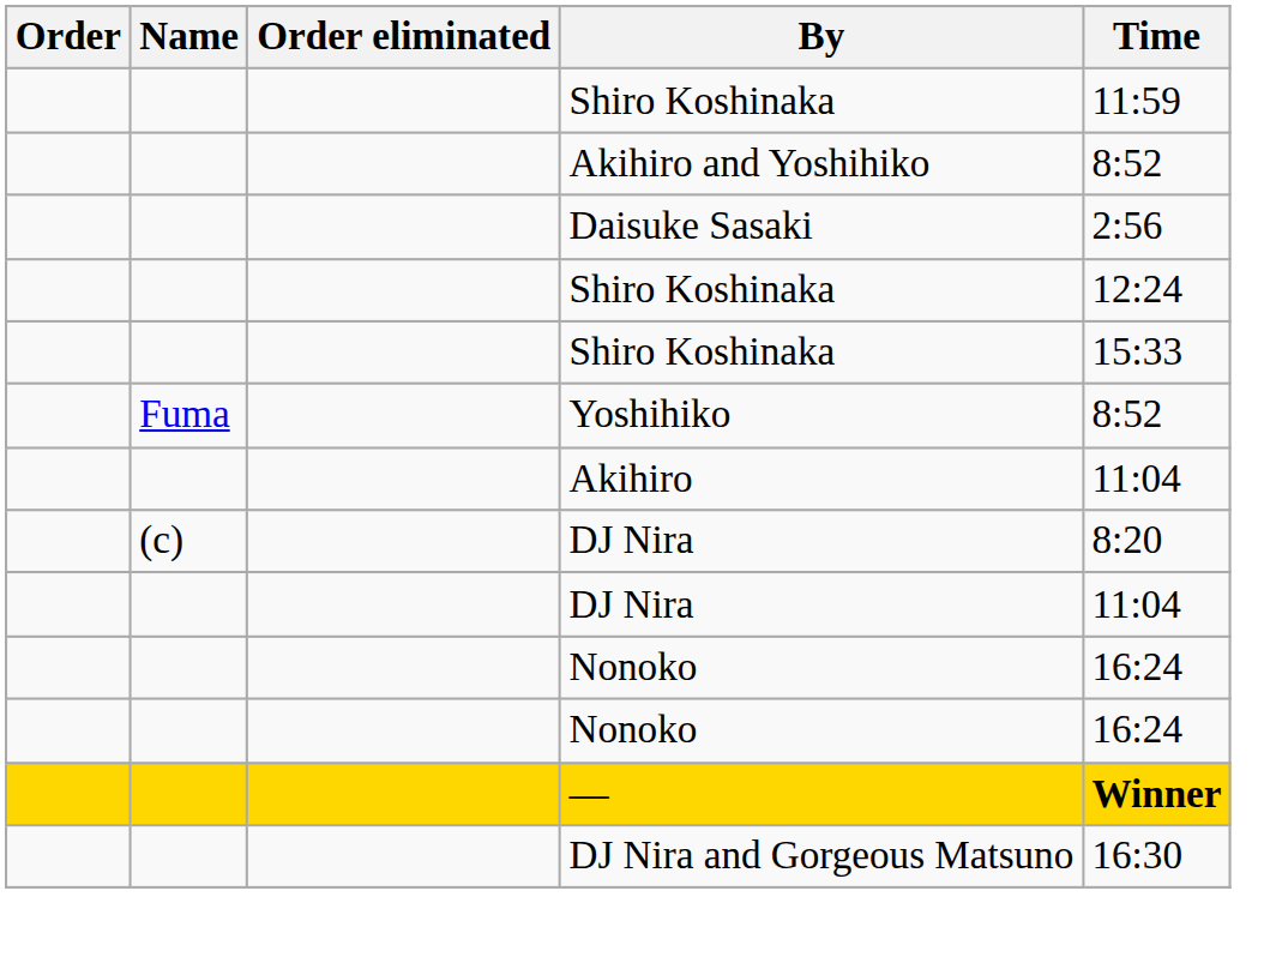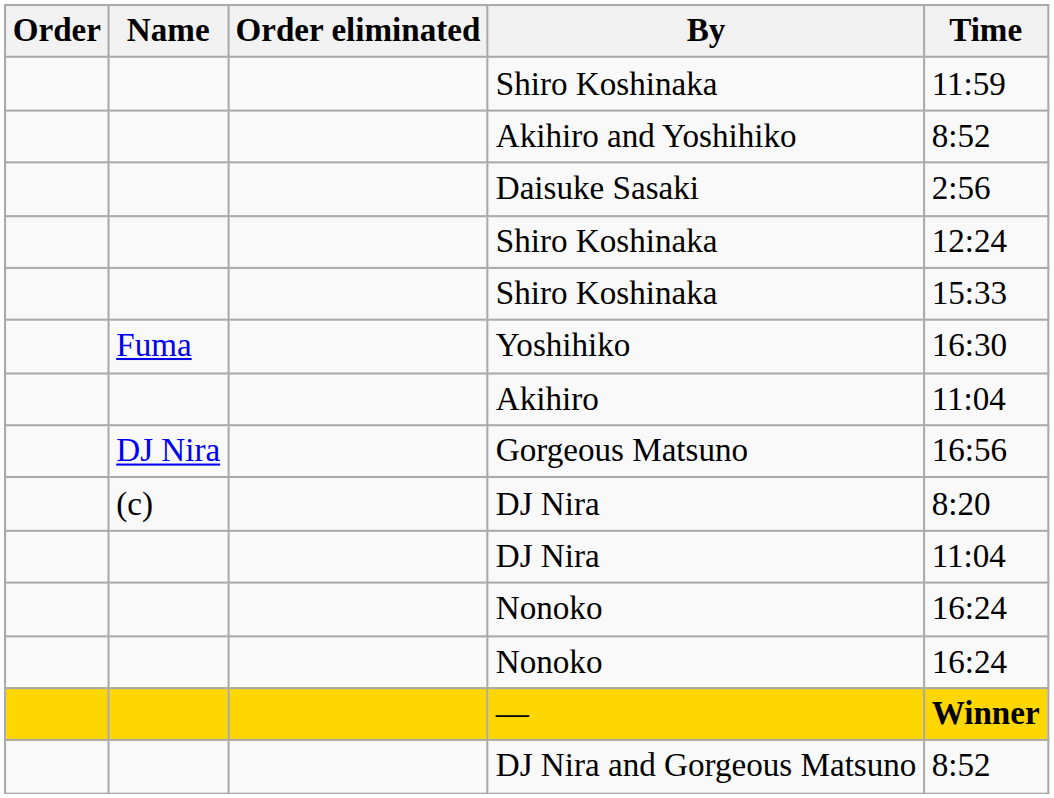 <table class="wikitable sortable">
 <tr>
 <th>Order</th>
 <th>Name</th>
 <th>Order eliminated</th>
 <th>By</th>
 <th>Time</th>
 </tr>
 <tr>
 <td></td>
 <td></td>
 <td></td>
 <td>Shiro Koshinaka</td>
 <td>11:59</td>
 </tr>
 <tr>
 <td></td>
 <td></td>
 <td></td>
 <td>Akihiro and Yoshihiko</td>
 <td>8:52</td>
 </tr>
 <tr>
 <td></td>
 <td></td>
 <td></td>
 <td>Daisuke Sasaki</td>
 <td>2:56</td>
 </tr>
 <tr>
 <td></td>
 <td></td>
 <td></td>
 <td>Shiro Koshinaka</td>
 <td>12:24</td>
 </tr>
 <tr>
 <td></td>
 <td></td>
 <td></td>
 <td>Shiro Koshinaka</td>
 <td>15:33</td>
 </tr>
 <tr>
 <td></td>
 <td><a href='#'>Fuma</a></td>
 <td></td>
 <td>Yoshihiko</td>
-<td>8:52</td>
+<td>16:30</td>
 </tr>
 <tr>
 <td></td>
 <td></td>
 <td></td>
 <td>Akihiro</td>
 <td>11:04</td>
+</tr>
+<tr>
+<td></td>
+<td><a href='#'>DJ Nira</a></td>
+<td></td>
+<td>Gorgeous Matsuno</td>
+<td>16:56</td>
 </tr>
 <tr>
 <td></td>
 <td> (c)</td>
 <td></td>
 <td>DJ Nira</td>
 <td>8:20</td>
 </tr>
 <tr>
 <td></td>
 <td></td>
 <td></td>
 <td>DJ Nira</td>
 <td>11:04</td>
 </tr>
 <tr>
 <td></td>
 <td></td>
 <td></td>
 <td>Nonoko</td>
 <td>16:24</td>
 </tr>
 <tr>
 <td></td>
 <td></td>
 <td></td>
 <td>Nonoko</td>
 <td>16:24</td>
 </tr>
 <tr style="background:gold">
 <td><strong></strong></td>
 <td><strong></strong></td>
 <td></td>
 <td>—</td>
 <td><strong>Winner</strong></td>
 </tr>
 <tr>
 <td></td>
 <td></td>
 <td></td>
 <td>DJ Nira and Gorgeous Matsuno</td>
-<td>16:30</td>
+<td>8:52</td>
 </tr>
 </table>
